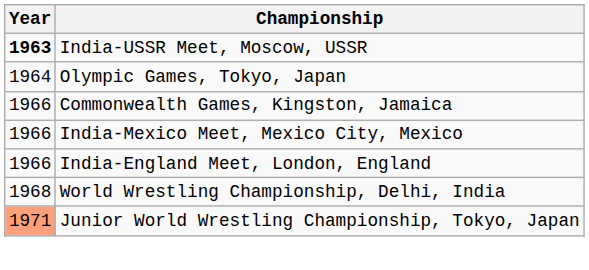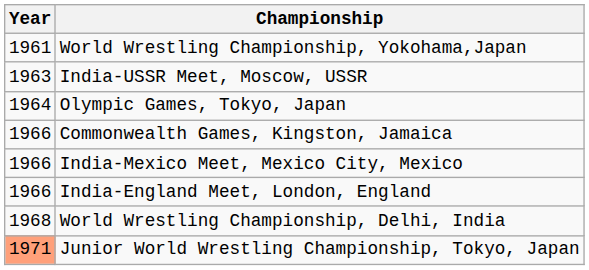 <table class="wikitable">
 <tr>
 <th>Year</th>
 <th>Championship</th>
 </tr>
 <tr>
-<td><strong>1963</strong></td>
+<td>1961</td>
+<td>World Wrestling Championship, Yokohama,Japan</td>
+</tr>
+<tr>
+<td>1963</td>
 <td>India-USSR Meet, Moscow, USSR</td>
 </tr>
 <tr>
 <td>1964</td>
 <td>Olympic Games, Tokyo, Japan</td>
 </tr>
 <tr>
 <td>1966</td>
 <td>Commonwealth Games, Kingston, Jamaica</td>
 </tr>
 <tr>
 <td>1966</td>
 <td>India-Mexico Meet, Mexico City, Mexico</td>
 </tr>
 <tr>
 <td>1966</td>
 <td>India-England Meet, London, England</td>
 </tr>
 <tr>
 <td>1968</td>
 <td>World Wrestling Championship, Delhi, India</td>
 </tr>
 <tr>
 <td style="background: lightsalmon;">1971</td>
 <td>Junior World Wrestling Championship, Tokyo, Japan</td>
 </tr>
 </table>
